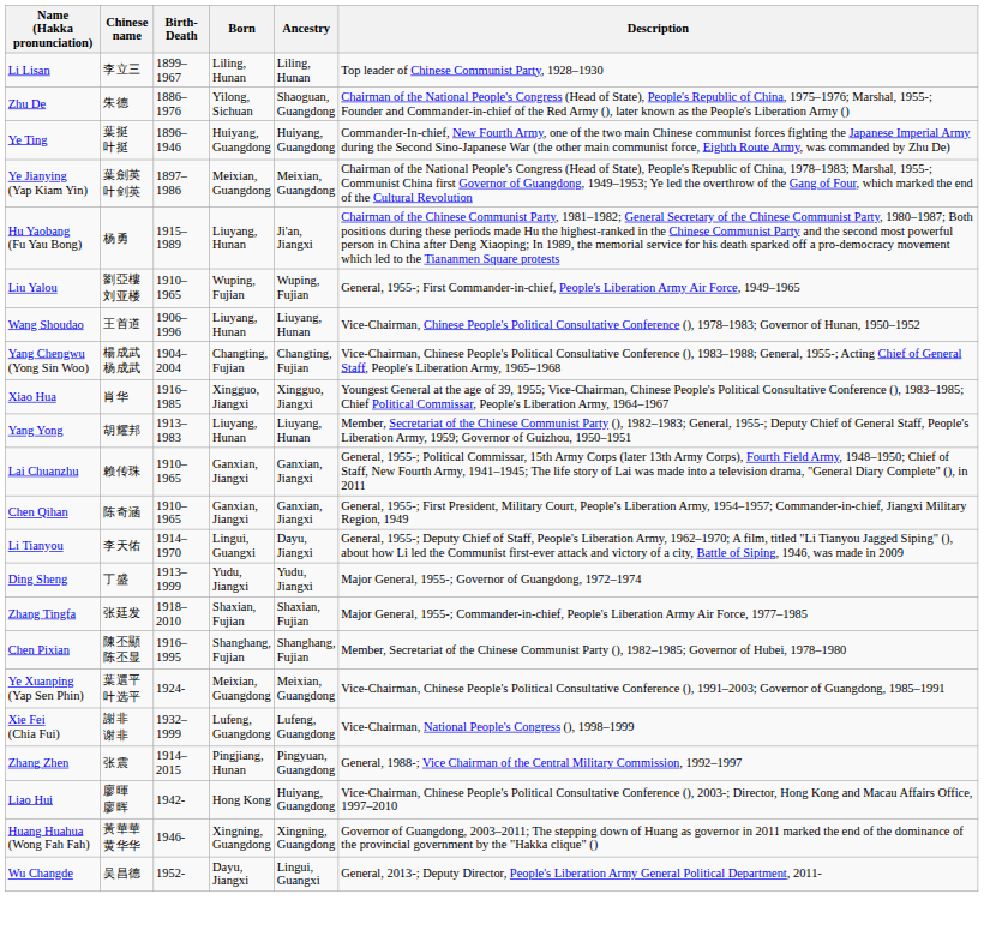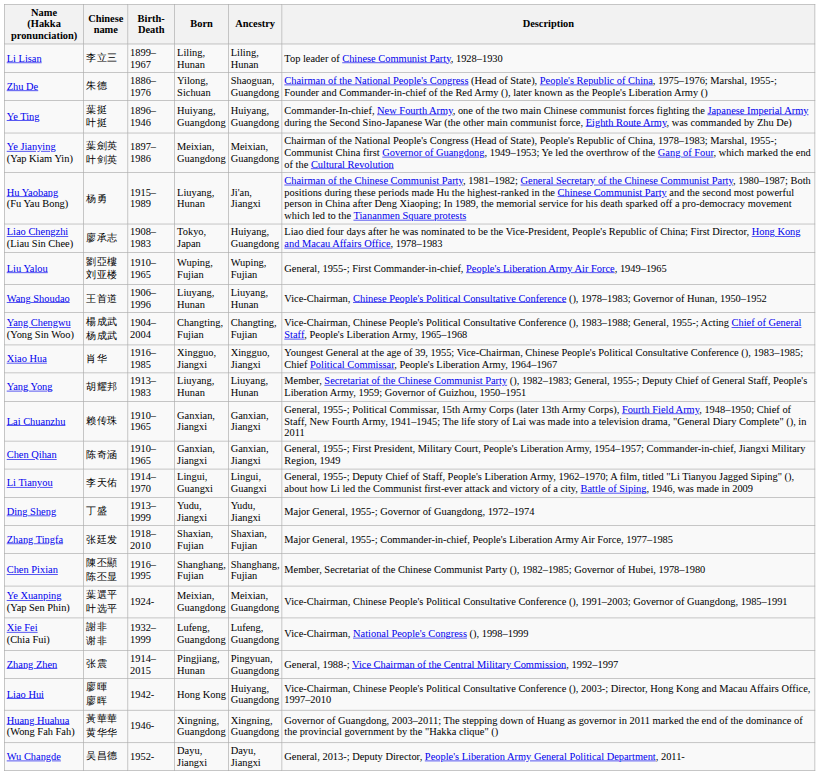 <table class="wikitable">
 <tr>
 <th width="115">Name<br>(Hakka pronunciation)</th>
 <th width="60">Chinese name</th>
 <th width="65">Birth-Death</th>
 <th width="75">Born</th>
 <th width="75">Ancestry</th>
 <th>Description</th>
 </tr>
 <tr>
 <td><a href='#'>Li Lisan</a></td>
 <td>李立三</td>
 <td>1899–1967</td>
 <td>Liling, Hunan</td>
 <td>Liling, Hunan</td>
 <td>Top leader of <a href='#'>Chinese Communist Party</a>, 1928–1930</td>
 </tr>
 <tr>
 <td><a href='#'>Zhu De</a></td>
 <td>朱德</td>
 <td>1886–1976</td>
 <td>Yilong, Sichuan</td>
 <td>Shaoguan, Guangdong</td>
 <td><a href='#'>Chairman of the National People's Congress</a> (Head of State), <a href='#'>People's Republic of China</a>, 1975–1976; Marshal, 1955-; Founder and Commander-in-chief of the Red Army (), later known as the People's Liberation Army ()</td>
 </tr>
 <tr>
 <td><a href='#'>Ye Ting</a></td>
 <td>葉挺<br>叶挺</td>
 <td>1896–1946</td>
 <td>Huiyang, Guangdong</td>
 <td>Huiyang, Guangdong</td>
 <td>Commander-In-chief, <a href='#'>New Fourth Army</a>, one of the two main Chinese communist forces fighting the <a href='#'>Japanese Imperial Army</a> during the Second Sino-Japanese War (the other main communist force, <a href='#'>Eighth Route Army</a>, was commanded by Zhu De)</td>
 </tr>
 <tr>
 <td><a href='#'>Ye Jianying</a><br>(Yap Kiam Yin)</td>
 <td>葉劍英<br>叶剑英</td>
 <td>1897–1986</td>
 <td>Meixian, Guangdong</td>
 <td>Meixian, Guangdong</td>
 <td>Chairman of the National People's Congress (Head of State), People's Republic of China, 1978–1983; Marshal, 1955-; Communist China first <a href='#'>Governor of Guangdong</a>, 1949–1953; Ye led the overthrow of the <a href='#'>Gang of Four</a>, which marked the end of the <a href='#'>Cultural Revolution</a></td>
 </tr>
 <tr>
 <td><a href='#'>Hu Yaobang</a><br>(Fu Yau Bong)</td>
 <td>杨勇</td>
 <td>1915–1989</td>
 <td>Liuyang, Hunan</td>
 <td>Ji'an, Jiangxi</td>
 <td><a href='#'>Chairman of the Chinese Communist Party</a>, 1981–1982; <a href='#'>General Secretary of the Chinese Communist Party</a>, 1980–1987; Both positions during these periods made Hu the highest-ranked in the <a href='#'>Chinese Communist Party</a> and the second most powerful person in China after Deng Xiaoping; In 1989, the memorial service for his death sparked off a pro-democracy movement which led to the <a href='#'>Tiananmen Square protests</a></td>
+</tr>
+<tr>
+<td><a href='#'>Liao Chengzhi</a><br>(Liau Sin Chee)</td>
+<td>廖承志</td>
+<td>1908–1983</td>
+<td>Tokyo, Japan</td>
+<td>Huiyang, Guangdong</td>
+<td>Liao died four days after he was nominated to be the Vice-President, People's Republic of China; First Director, <a href='#'>Hong Kong and Macau Affairs Office</a>, 1978–1983</td>
 </tr>
 <tr>
 <td><a href='#'>Liu Yalou</a></td>
 <td>劉亞樓<br>刘亚楼</td>
 <td>1910–1965</td>
 <td>Wuping, Fujian</td>
 <td>Wuping, Fujian</td>
 <td>General, 1955-; First Commander-in-chief, <a href='#'>People's Liberation Army Air Force</a>, 1949–1965</td>
 </tr>
 <tr>
 <td><a href='#'>Wang Shoudao</a></td>
 <td>王首道</td>
 <td>1906–1996</td>
 <td>Liuyang, Hunan</td>
 <td>Liuyang, Hunan</td>
 <td>Vice-Chairman, <a href='#'>Chinese People's Political Consultative Conference</a> (), 1978–1983; Governor of Hunan, 1950–1952</td>
 </tr>
 <tr>
 <td><a href='#'>Yang Chengwu</a><br>(Yong Sin Woo)</td>
 <td>楊成武<br>杨成武</td>
 <td>1904–2004</td>
 <td>Changting, Fujian</td>
 <td>Changting, Fujian</td>
 <td>Vice-Chairman, Chinese People's Political Consultative Conference (), 1983–1988; General, 1955-; Acting <a href='#'>Chief of General Staff</a>, People's Liberation Army, 1965–1968</td>
 </tr>
 <tr>
 <td><a href='#'>Xiao Hua</a></td>
 <td>肖华</td>
 <td>1916–1985</td>
 <td>Xingguo, Jiangxi</td>
 <td>Xingguo, Jiangxi</td>
 <td>Youngest General at the age of 39, 1955; Vice-Chairman, Chinese People's Political Consultative Conference (), 1983–1985; Chief <a href='#'>Political Commissar</a>, People's Liberation Army, 1964–1967</td>
 </tr>
 <tr>
 <td><a href='#'>Yang Yong</a></td>
 <td>胡耀邦</td>
 <td>1913–1983</td>
 <td>Liuyang, Hunan</td>
 <td>Liuyang, Hunan</td>
 <td>Member, <a href='#'>Secretariat of the Chinese Communist Party</a> (), 1982–1983; General, 1955-; Deputy Chief of General Staff, People's Liberation Army, 1959; Governor of Guizhou, 1950–1951</td>
 </tr>
 <tr>
 <td><a href='#'>Lai Chuanzhu</a></td>
 <td>赖传珠</td>
 <td>1910–1965</td>
 <td>Ganxian, Jiangxi</td>
 <td>Ganxian, Jiangxi</td>
 <td>General, 1955-; Political Commissar, 15th Army Corps (later 13th Army Corps), <a href='#'>Fourth Field Army</a>, 1948–1950; Chief of Staff, New Fourth Army, 1941–1945; The life story of Lai was made into a television drama, "General Diary Complete" (), in 2011</td>
 </tr>
 <tr>
 <td><a href='#'>Chen Qihan</a></td>
 <td>陈奇涵</td>
 <td>1910–1965</td>
 <td>Ganxian, Jiangxi</td>
 <td>Ganxian, Jiangxi</td>
 <td>General, 1955-; First President, Military Court, People's Liberation Army, 1954–1957; Commander-in-chief, Jiangxi Military Region, 1949</td>
 </tr>
 <tr>
 <td><a href='#'>Li Tianyou</a></td>
 <td>李天佑</td>
 <td>1914–1970</td>
 <td>Lingui, Guangxi</td>
-<td>Dayu, Jiangxi</td>
+<td>Lingui, Guangxi</td>
 <td>General, 1955-; Deputy Chief of Staff, People's Liberation Army, 1962–1970; A film, titled "Li Tianyou Jagged Siping" (), about how Li led the Communist first-ever attack and victory of a city, <a href='#'>Battle of Siping</a>, 1946, was made in 2009</td>
 </tr>
 <tr>
 <td><a href='#'>Ding Sheng</a></td>
 <td>丁盛</td>
 <td>1913–1999</td>
 <td>Yudu, Jiangxi</td>
 <td>Yudu, Jiangxi</td>
 <td>Major General, 1955-; Governor of Guangdong, 1972–1974</td>
 </tr>
 <tr>
 <td><a href='#'>Zhang Tingfa</a></td>
 <td>张廷发</td>
 <td>1918–2010</td>
 <td>Shaxian, Fujian</td>
 <td>Shaxian, Fujian</td>
 <td>Major General, 1955-; Commander-in-chief, People's Liberation Army Air Force, 1977–1985</td>
 </tr>
 <tr>
 <td><a href='#'>Chen Pixian</a></td>
 <td>陳丕顯<br>陈丕显</td>
 <td>1916–1995</td>
 <td>Shanghang, Fujian</td>
 <td>Shanghang, Fujian</td>
 <td>Member, Secretariat of the Chinese Communist Party (), 1982–1985; Governor of Hubei, 1978–1980</td>
 </tr>
 <tr>
 <td><a href='#'>Ye Xuanping</a><br>(Yap Sen Phin)</td>
 <td>葉選平<br>叶选平</td>
 <td>1924-</td>
 <td>Meixian, Guangdong</td>
 <td>Meixian, Guangdong</td>
 <td>Vice-Chairman, Chinese People's Political Consultative Conference (), 1991–2003; Governor of Guangdong, 1985–1991</td>
 </tr>
 <tr>
 <td><a href='#'>Xie Fei</a><br>(Chia Fui)</td>
 <td>謝非<br>谢非</td>
 <td>1932–1999</td>
 <td>Lufeng, Guangdong</td>
 <td>Lufeng, Guangdong</td>
 <td>Vice-Chairman, <a href='#'>National People's Congress</a> (), 1998–1999</td>
 </tr>
 <tr>
 <td><a href='#'>Zhang Zhen</a></td>
 <td>张震</td>
 <td>1914–2015</td>
 <td>Pingjiang, Hunan</td>
 <td>Pingyuan, Guangdong</td>
 <td>General, 1988-; <a href='#'>Vice Chairman of the Central Military Commission</a>, 1992–1997</td>
 </tr>
 <tr>
 <td><a href='#'>Liao Hui</a></td>
 <td>廖暉<br>廖晖</td>
 <td>1942-</td>
 <td>Hong Kong</td>
 <td>Huiyang, Guangdong</td>
 <td>Vice-Chairman, Chinese People's Political Consultative Conference (), 2003-; Director, Hong Kong and Macau Affairs Office, 1997–2010</td>
 </tr>
 <tr>
 <td><a href='#'>Huang Huahua</a><br>(Wong Fah Fah)</td>
 <td>黃華華<br>黄华华</td>
 <td>1946-</td>
 <td>Xingning, Guangdong</td>
 <td>Xingning, Guangdong</td>
 <td>Governor of Guangdong, 2003–2011; The stepping down of Huang as governor in 2011 marked the end of the dominance of the provincial government by the "Hakka clique" ()</td>
 </tr>
 <tr>
 <td><a href='#'>Wu Changde</a></td>
 <td>吴昌德</td>
 <td>1952-</td>
 <td>Dayu, Jiangxi</td>
-<td>Lingui, Guangxi</td>
+<td>Dayu, Jiangxi</td>
 <td>General, 2013-; Deputy Director, <a href='#'>People's Liberation Army General Political Department</a>, 2011-</td>
 </tr>
 </table>
